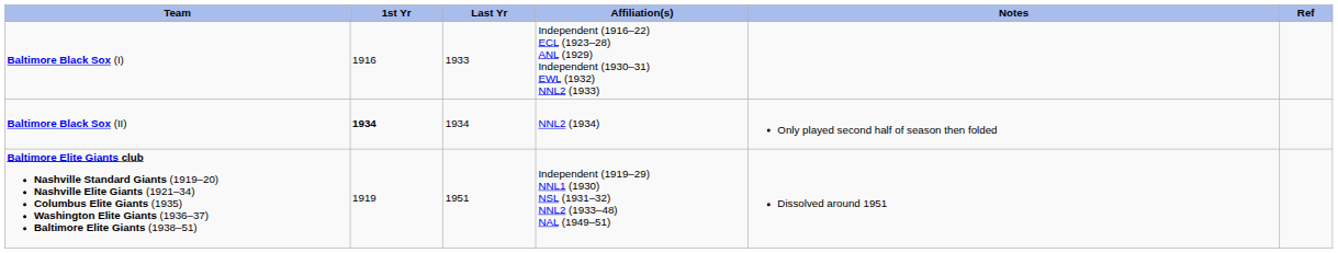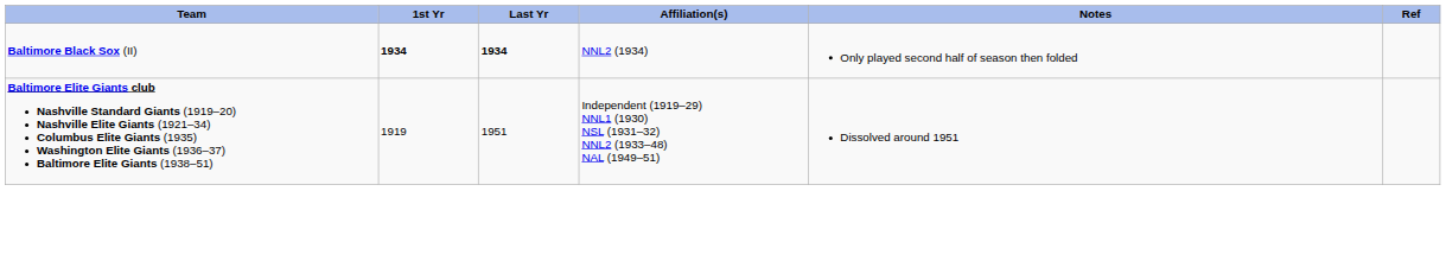 <table class="wikitable" style="width: 100%">
 <tr>
 <th style="background:#a8bdec; width:26%;">Team</th>
 <th style="width:7%; background:#a8bdec;">1st Yr</th>
 <th style="width:7%; background:#a8bdec;">Last Yr</th>
 <th style="width:16%; background:#a8bdec;">Affiliation(s)</th>
 <th style="width:40%; background:#a8bdec;">Notes</th>
 <th style="width:4%; background:#a8bdec;">Ref</th>
 </tr>
 <tr>
-<td><strong><a href='#'>Baltimore Black Sox</a></strong> (I)</td>
-<td>1916</td>
-<td>1933</td>
-<td>Independent (1916–22)<br><a href='#'>ECL</a> (1923–28)<br><a href='#'>ANL</a> (1929)<br>Independent (1930–31)<br><a href='#'>EWL</a> (1932)<br><a href='#'>NNL2</a> (1933)</td>
-<td></td>
-<td></td>
-</tr>
-<tr>
 <td><strong><a href='#'>Baltimore Black Sox</a></strong> (II)</td>
 <td><strong>1934</strong></td>
-<td>1934</td>
+<td><strong>1934</strong></td>
 <td><a href='#'>NNL2</a> (1934)</td>
 <td><br><ul><li>Only played second half of season then folded</li></ul></td>
 <td></td>
 </tr>
 <tr id="Baltimore Elite Giants">
 <td><u><strong><a href='#'>Baltimore Elite Giants</a> club</strong></u><br><ul><li><strong>Nashville Standard Giants</strong> (1919–20)</li><li><strong>Nashville Elite Giants</strong> (1921–34)</li><li><strong>Columbus Elite Giants</strong> (1935)</li><li><strong>Washington Elite Giants</strong> (1936–37)</li><li><strong>Baltimore Elite Giants</strong> (1938–51)</li></ul></td>
 <td>1919</td>
 <td>1951</td>
 <td>Independent (1919–29)<br><a href='#'>NNL1</a> (1930)<br><a href='#'>NSL</a> (1931–32)<br><a href='#'>NNL2</a> (1933–48)<br><a href='#'>NAL</a> (1949–51)</td>
 <td><br><ul><li>Dissolved around 1951</li></ul></td>
 <td></td>
 </tr>
 </table>
